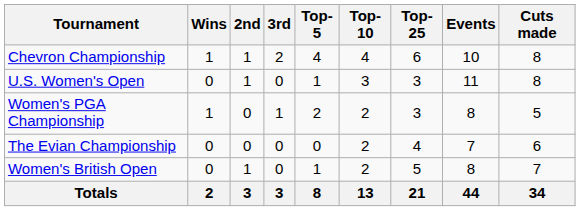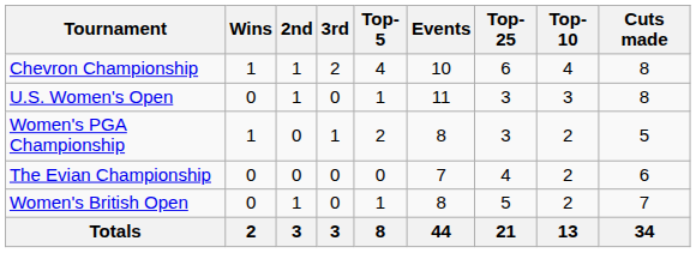 <table class=wikitable style=text-align:center>
 <tr>
 <th>Tournament</th>
 <th>Wins</th>
 <th>2nd</th>
 <th>3rd</th>
 <th>Top-5</th>
+<th>Events</th>
+<th>Top-25</th>
 <th>Top-10</th>
-<th>Top-25</th>
-<th>Events</th>
 <th>Cuts made</th>
 </tr>
 <tr>
 <td align=left><a href='#'>Chevron Championship</a></td>
 <td>1</td>
 <td>1</td>
 <td>2</td>
 <td>4</td>
+<td>10</td>
+<td>6</td>
 <td>4</td>
-<td>6</td>
-<td>10</td>
 <td>8</td>
 </tr>
 <tr>
 <td align=left><a href='#'>U.S. Women's Open</a></td>
 <td>0</td>
 <td>1</td>
 <td>0</td>
 <td>1</td>
+<td>11</td>
 <td>3</td>
 <td>3</td>
-<td>11</td>
 <td>8</td>
 </tr>
 <tr>
 <td align=left><a href='#'>Women's PGA Championship</a></td>
 <td>1</td>
 <td>0</td>
 <td>1</td>
 <td>2</td>
+<td>8</td>
+<td>3</td>
 <td>2</td>
-<td>3</td>
-<td>8</td>
 <td>5</td>
 </tr>
 <tr>
 <td align=left><a href='#'>The Evian Championship</a></td>
 <td>0</td>
 <td>0</td>
 <td>0</td>
 <td>0</td>
+<td>7</td>
+<td>4</td>
 <td>2</td>
-<td>4</td>
-<td>7</td>
 <td>6</td>
 </tr>
 <tr>
 <td align=left><a href='#'>Women's British Open</a></td>
 <td>0</td>
 <td>1</td>
 <td>0</td>
 <td>1</td>
+<td>8</td>
+<td>5</td>
 <td>2</td>
-<td>5</td>
-<td>8</td>
 <td>7</td>
 </tr>
 <tr>
 <th>Totals</th>
 <th>2</th>
 <th>3</th>
 <th>3</th>
 <th>8</th>
+<th>44</th>
+<th>21</th>
 <th>13</th>
-<th>21</th>
-<th>44</th>
 <th>34</th>
 </tr>
 </table>
